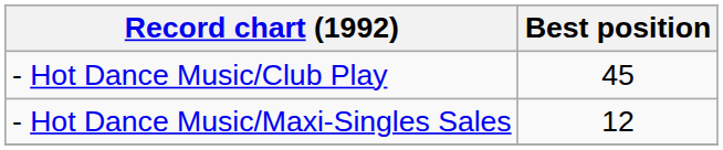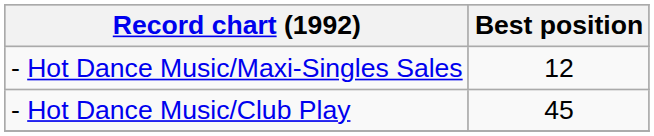 <table Class = "wikitable sortable" border = "1">
 <tr>
 <th><a href='#'>Record chart</a> (1992)</th>
 <th>Best position</th>
 </tr>
 <tr>
+<td align = "left"> - <a href='#'>Hot Dance Music/Maxi-Singles Sales</a></td>
+<td align = "center">12</td>
+</tr>
+<tr>
 <td align = "left"> - <a href='#'>Hot Dance Music/Club Play</a></td>
 <td align = "center">45</td>
 </tr>
 <tr>
-<td align = "left"> - <a href='#'>Hot Dance Music/Maxi-Singles Sales</a></td>
-<td align = "center">12</td>
-</tr>
-<tr>
 </tr>
 </table>
